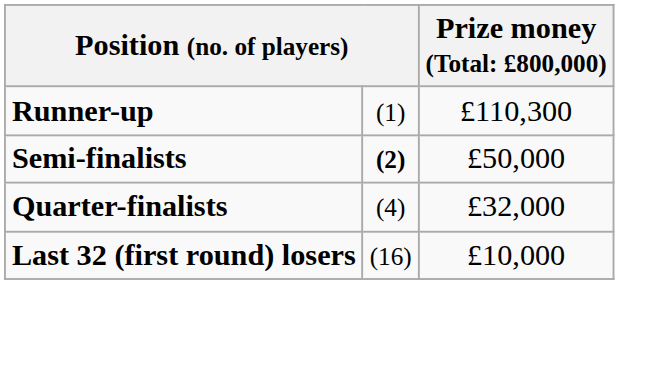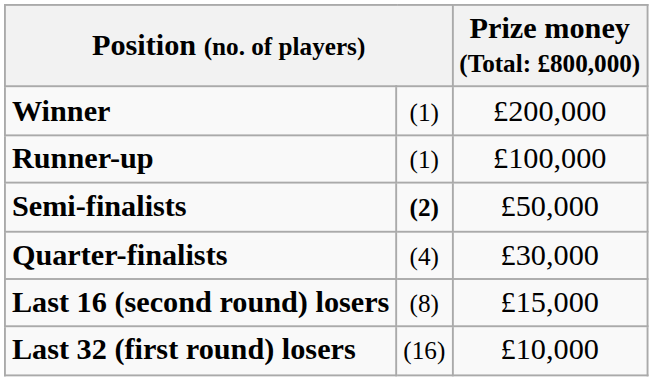 <table class="wikitable">
 <tr>
 <th colspan=2>Position <small>(no. of players)</small></th>
 <th>Prize money<br><small>(Total: £800,000)</small></th>
 </tr>
 <tr>
+<td><strong>Winner</strong></td>
+<td align=center><small>(1)</small></td>
+<td align=center>£200,000</td>
+</tr>
+<tr>
 <td><strong>Runner-up</strong></td>
 <td align=center><small>(1)</small></td>
-<td align=center>£110,300</td>
+<td align=center>£100,000</td>
 </tr>
 <tr>
 <td><strong>Semi-finalists</strong></td>
 <td align=center><strong><small>(2)</small></strong></td>
 <td align=center>£50,000</td>
 </tr>
 <tr>
 <td><strong>Quarter-finalists</strong></td>
 <td align=center><small>(4)</small></td>
-<td align=center>£32,000</td>
+<td align=center>£30,000</td>
+</tr>
+<tr>
+<td><strong>Last 16 (second round) losers</strong></td>
+<td align=center><small>(8)</small></td>
+<td align=center>£15,000</td>
 </tr>
 <tr>
 <td><strong>Last 32 (first round) losers</strong></td>
 <td align=center><small>(16)</small></td>
 <td align=center>£10,000</td>
 </tr>
 </table>
